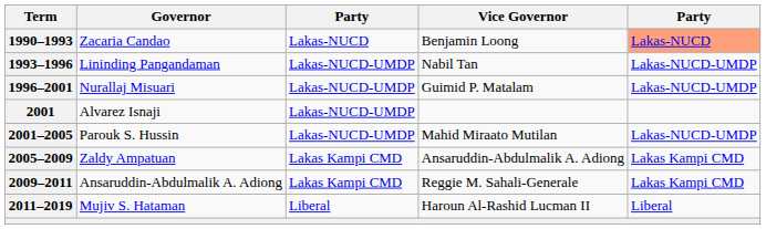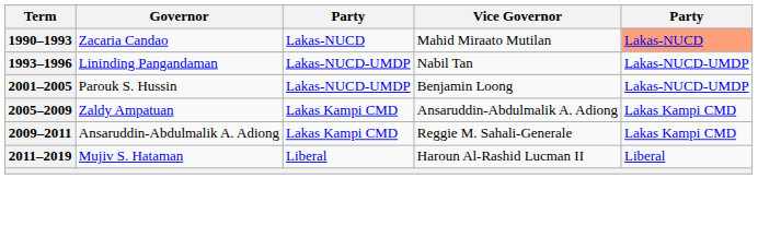 <table class="wikitable" style="font-size:90%;">
 <tr>
 <th scope="col">Term</th>
 <th scope="col">Governor</th>
 <th scope="col">Party</th>
 <th scope="col">Vice Governor</th>
 <th scope="col">Party</th>
 </tr>
 <tr>
 <th scope="row" style="text-align:center;">1990–1993</th>
 <td><a href='#'>Zacaria Candao</a></td>
 <td><a href='#'>Lakas-NUCD</a></td>
-<td>Benjamin Loong</td>
+<td>Mahid Miraato Mutilan</td>
 <td style="background: lightsalmon;"><a href='#'>Lakas-NUCD</a></td>
 </tr>
 <tr>
 <th scope="row" style="text-align:center;">1993–1996</th>
 <td><a href='#'>Lininding Pangandaman</a></td>
 <td><a href='#'>Lakas-NUCD-UMDP</a></td>
 <td>Nabil Tan</td>
 <td><a href='#'>Lakas-NUCD-UMDP</a></td>
 </tr>
 <tr>
-<th scope="row" style="text-align:center;">1996–2001</th>
-<td><a href='#'>Nurallaj Misuari</a></td>
-<td><a href='#'>Lakas-NUCD-UMDP</a></td>
-<td>Guimid P. Matalam</td>
-<td><a href='#'>Lakas-NUCD-UMDP</a></td>
-</tr>
-<tr>
-<th scope="row" style="text-align:center;">2001</th>
-<td>Alvarez Isnaji</td>
-<td><a href='#'>Lakas-NUCD-UMDP</a></td>
-<td></td>
-<td></td>
-</tr>
-<tr>
 <th scope="row" style="text-align:center;">2001–2005</th>
 <td>Parouk S. Hussin</td>
 <td><a href='#'>Lakas-NUCD-UMDP</a></td>
-<td>Mahid Miraato Mutilan</td>
+<td>Benjamin Loong</td>
 <td><a href='#'>Lakas-NUCD-UMDP</a></td>
 </tr>
 <tr>
 <th scope="row" style="text-align:center;">2005–2009</th>
 <td><a href='#'>Zaldy Ampatuan</a></td>
 <td><a href='#'>Lakas Kampi CMD</a></td>
 <td>Ansaruddin-Abdulmalik A. Adiong</td>
 <td><a href='#'>Lakas Kampi CMD</a></td>
 </tr>
 <tr>
 <th scope="row" style="text-align:center;">2009–2011</th>
 <td>Ansaruddin-Abdulmalik A. Adiong</td>
 <td><a href='#'>Lakas Kampi CMD</a></td>
 <td>Reggie M. Sahali-Generale</td>
 <td><a href='#'>Lakas Kampi CMD</a></td>
 </tr>
 <tr>
 <th scope="row" style="text-align:center;">2011–2019</th>
 <td><a href='#'>Mujiv S. Hataman</a></td>
 <td><a href='#'>Liberal</a></td>
 <td>Haroun Al-Rashid Lucman II</td>
 <td><a href='#'>Liberal</a></td>
 </tr>
 <tr class="sortbottom" style="background-color:#F2F2F2;font-size:90%;">
 <td colspan=5></td>
 </tr>
 </table>
